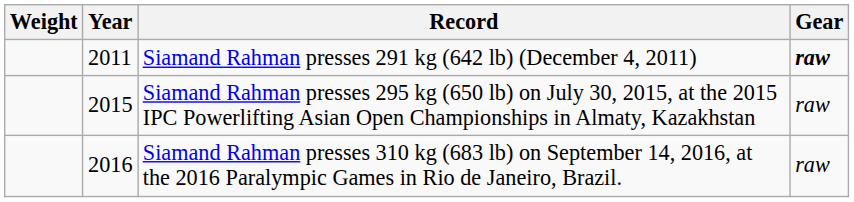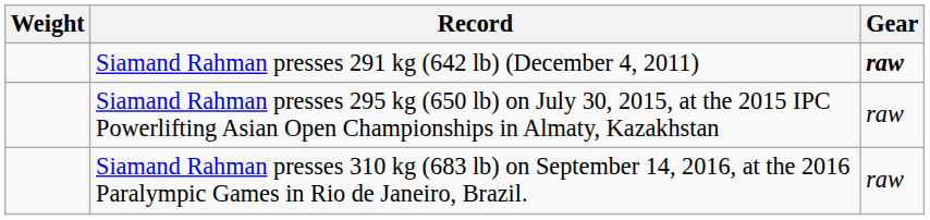 <table class="wikitable">
 <tr>
 <th>Weight</th>
-<th>Year</th>
 <th>Record</th>
 <th>Gear</th>
 </tr>
 <tr>
 <td></td>
-<td>2011</td>
 <td><a href='#'>Siamand Rahman</a> presses 291 kg (642 lb) (December 4, 2011)</td>
 <td><strong><em>raw</em></strong></td>
 </tr>
 <tr>
 <td></td>
-<td>2015</td>
 <td><a href='#'>Siamand Rahman</a> presses 295 kg (650 lb) on July 30, 2015, at the 2015 IPC Powerlifting Asian Open Championships in Almaty, Kazakhstan</td>
 <td><em>raw</em></td>
 </tr>
 <tr>
 <td></td>
-<td>2016</td>
 <td><a href='#'>Siamand Rahman</a> presses 310 kg (683 lb) on September 14, 2016, at the 2016 Paralympic Games in Rio de Janeiro, Brazil.</td>
 <td><em>raw</em></td>
 </tr>
 </table>
